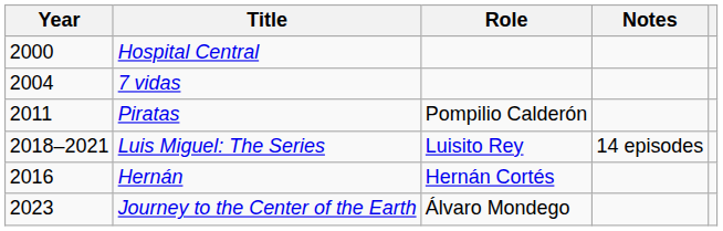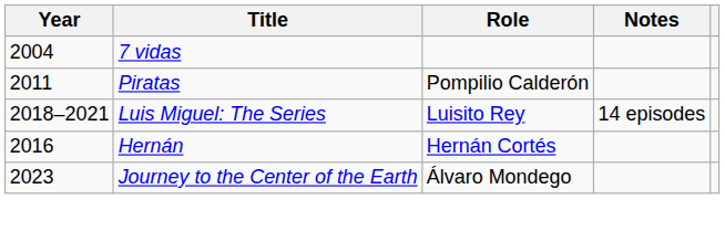 <table class="wikitable sortable">
 <tr>
 <th>Year</th>
 <th>Title</th>
 <th>Role</th>
 <th class="unsortable">Notes</th>
 <th></th>
-</tr>
-<tr>
-<td>2000</td>
-<td><em><a href='#'>Hospital Central</a></em></td>
-<td></td>
-<td></td>
-<td></td>
 </tr>
 <tr>
 <td>2004</td>
 <td><em><a href='#'>7 vidas</a></em></td>
 <td></td>
 <td></td>
 <td></td>
 </tr>
 <tr>
 <td>2011</td>
 <td><em><a href='#'>Piratas</a></em></td>
 <td>Pompilio Calderón</td>
 <td></td>
 <td align = "center"></td>
 </tr>
 <tr>
 <td>2018–2021</td>
 <td><em><a href='#'>Luis Miguel: The Series</a></em></td>
 <td><a href='#'>Luisito Rey</a></td>
 <td>14 episodes</td>
 <td></td>
 </tr>
 <tr>
 <td>2016</td>
 <td><em><a href='#'>Hernán</a></em></td>
 <td><a href='#'>Hernán Cortés</a></td>
 <td></td>
 <td></td>
 </tr>
 <tr>
 <td>2023</td>
 <td><em><a href='#'>Journey to the Center of the Earth</a></em></td>
 <td>Álvaro Mondego</td>
 <td></td>
 <td></td>
 </tr>
 </table>
